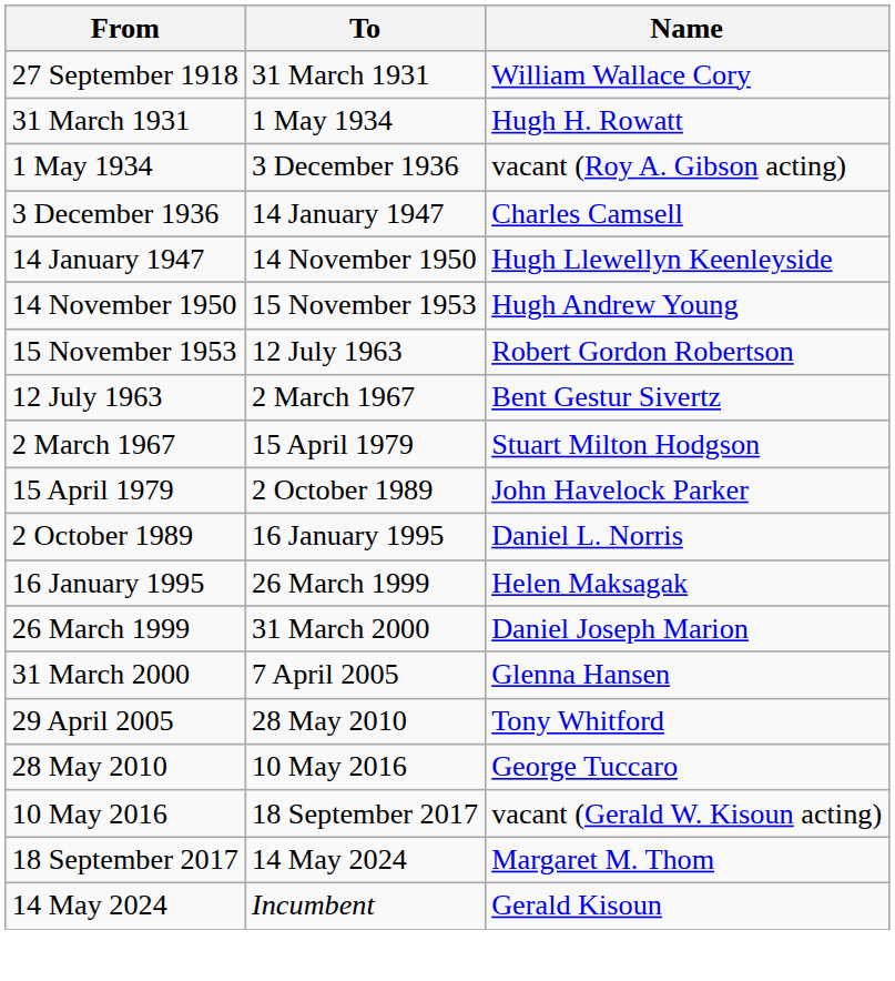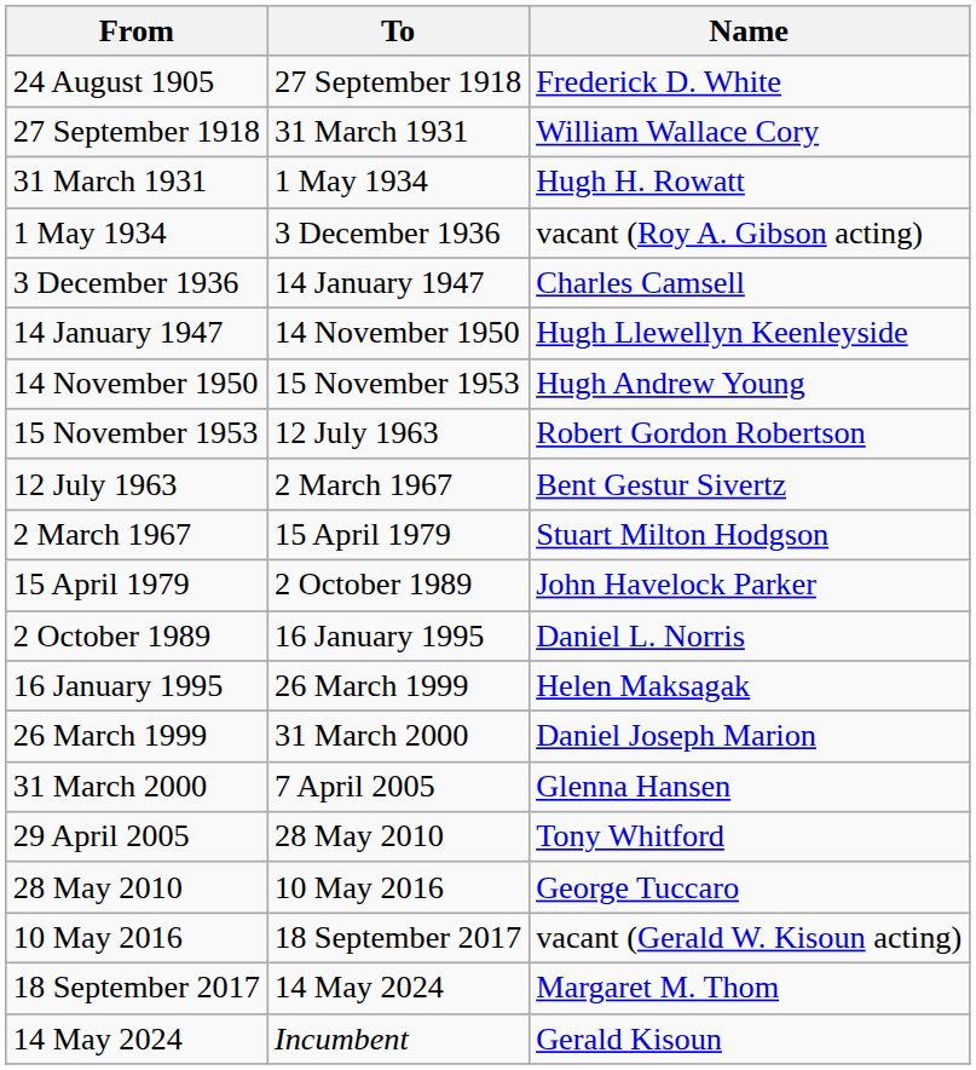 <table class="wikitable">
 <tr>
 <th>From</th>
 <th>To</th>
 <th>Name</th>
+</tr>
+<tr>
+<td>24 August 1905</td>
+<td>27 September 1918</td>
+<td><a href='#'>Frederick D. White</a></td>
 </tr>
 <tr>
 <td>27 September 1918</td>
 <td>31 March 1931</td>
 <td><a href='#'>William Wallace Cory</a></td>
 </tr>
 <tr>
 <td>31 March 1931</td>
 <td>1 May 1934</td>
 <td><a href='#'>Hugh H. Rowatt</a></td>
 </tr>
 <tr>
 <td>1 May 1934</td>
 <td>3 December 1936</td>
 <td>vacant (<a href='#'>Roy A. Gibson</a> acting)</td>
 </tr>
 <tr>
 <td>3 December 1936</td>
 <td>14 January 1947</td>
 <td><a href='#'>Charles Camsell</a></td>
 </tr>
 <tr>
 <td>14 January 1947</td>
 <td>14 November 1950</td>
 <td><a href='#'>Hugh Llewellyn Keenleyside</a></td>
 </tr>
 <tr>
 <td>14 November 1950</td>
 <td>15 November 1953</td>
 <td><a href='#'>Hugh Andrew Young</a></td>
 </tr>
 <tr>
 <td>15 November 1953</td>
 <td>12 July 1963</td>
 <td><a href='#'>Robert Gordon Robertson</a></td>
 </tr>
 <tr>
 <td>12 July 1963</td>
 <td>2 March 1967</td>
 <td><a href='#'>Bent Gestur Sivertz</a></td>
 </tr>
 <tr>
 <td>2 March 1967</td>
 <td>15 April 1979</td>
 <td><a href='#'>Stuart Milton Hodgson</a></td>
 </tr>
 <tr>
 <td>15 April 1979</td>
 <td>2 October 1989</td>
 <td><a href='#'>John Havelock Parker</a></td>
 </tr>
 <tr>
 <td>2 October 1989</td>
 <td>16 January 1995</td>
 <td><a href='#'>Daniel L. Norris</a></td>
 </tr>
 <tr>
 <td>16 January 1995</td>
 <td>26 March 1999</td>
 <td><a href='#'>Helen Maksagak</a></td>
 </tr>
 <tr>
 <td>26 March 1999</td>
 <td>31 March 2000</td>
 <td><a href='#'>Daniel Joseph Marion</a></td>
 </tr>
 <tr>
 <td>31 March 2000</td>
 <td>7 April 2005</td>
 <td><a href='#'>Glenna Hansen</a></td>
 </tr>
 <tr>
 <td>29 April 2005</td>
 <td>28 May 2010</td>
 <td><a href='#'>Tony Whitford</a></td>
 </tr>
 <tr>
 <td>28 May 2010</td>
 <td>10 May 2016</td>
 <td><a href='#'>George Tuccaro</a></td>
 </tr>
 <tr>
 <td>10 May 2016</td>
 <td>18 September 2017</td>
 <td>vacant (<a href='#'>Gerald W. Kisoun</a> acting)</td>
 </tr>
 <tr>
 <td>18 September 2017</td>
 <td>14 May 2024</td>
 <td><a href='#'>Margaret M. Thom</a></td>
 </tr>
 <tr>
 <td>14 May 2024</td>
 <td><em>Incumbent</em></td>
 <td><a href='#'>Gerald Kisoun</a></td>
 </tr>
 </table>
